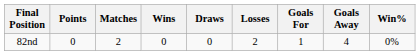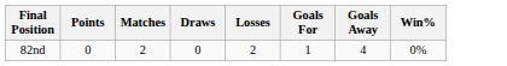 <table class="wikitable" style="font-size: 95%; text-align: center;">
 <tr>
 <th width=60>Final Position</th>
 <th width=60>Points</th>
 <th width=60>Matches</th>
-<th width=60>Wins</th>
 <th width=60>Draws</th>
 <th width=60>Losses</th>
 <th width=60>Goals For</th>
 <th width=60>Goals Away</th>
 <th width=60>Win%</th>
 </tr>
 <tr>
 <td>82nd</td>
 <td>0</td>
 <td>2</td>
 <td>0</td>
-<td>0</td>
 <td>2</td>
 <td>1</td>
 <td>4</td>
 <td>0%</td>
 </tr>
 </table>
